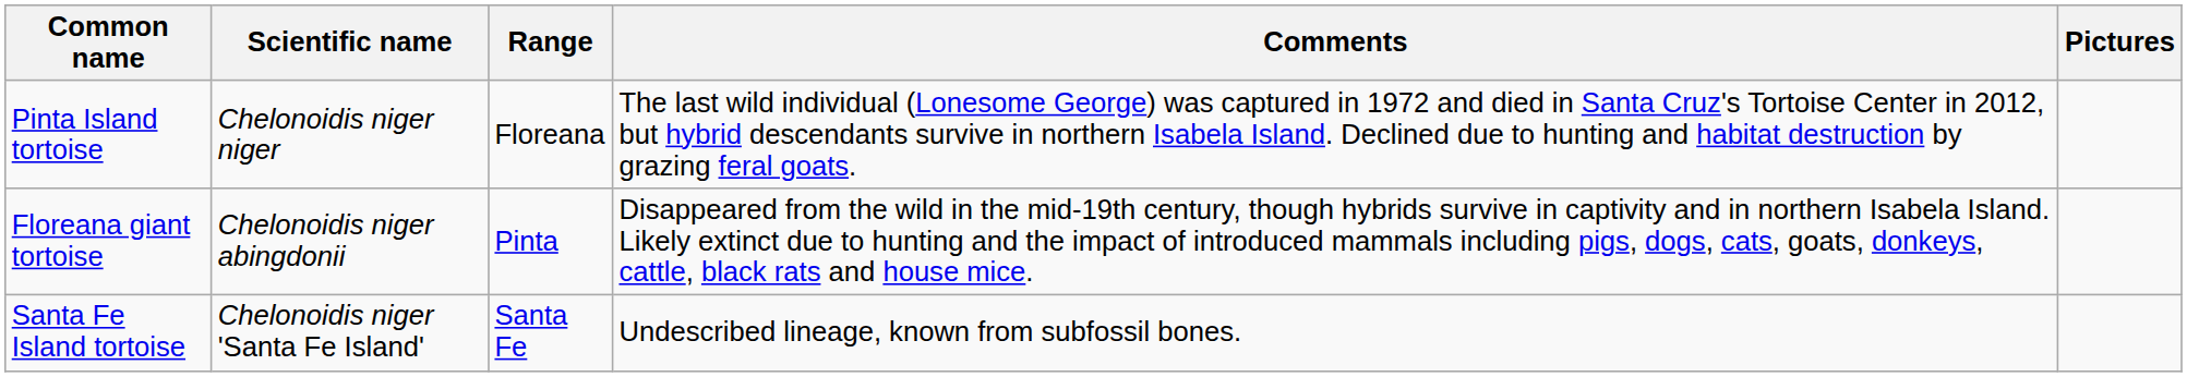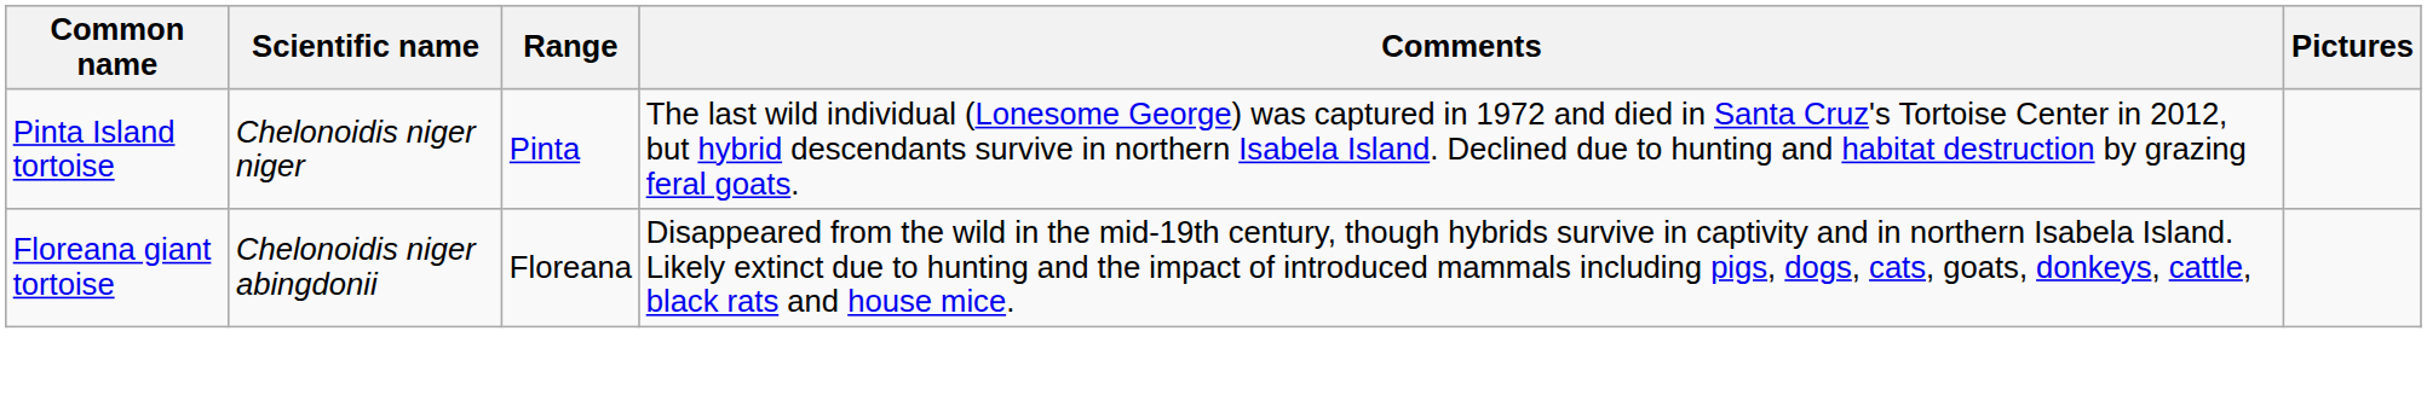 <table class="wikitable sortable">
 <tr>
 <th>Common name</th>
 <th>Scientific name</th>
 <th>Range</th>
 <th class="unsortable">Comments</th>
 <th>Pictures</th>
 </tr>
 <tr>
 <td><a href='#'>Pinta Island tortoise</a></td>
 <td><em>Chelonoidis niger niger</em></td>
-<td>Floreana</td>
+<td><a href='#'>Pinta</a></td>
 <td>The last wild individual (<a href='#'>Lonesome George</a>) was captured in 1972 and died in <a href='#'>Santa Cruz</a>'s Tortoise Center in 2012, but <a href='#'>hybrid</a> descendants survive in northern <a href='#'>Isabela Island</a>. Declined due to hunting and <a href='#'>habitat destruction</a> by grazing <a href='#'>feral goats</a>.</td>
 <td></td>
 </tr>
 <tr>
 <td><a href='#'>Floreana giant tortoise</a></td>
 <td><em>Chelonoidis niger abingdonii</em></td>
-<td><a href='#'>Pinta</a></td>
+<td>Floreana</td>
 <td>Disappeared from the wild in the mid-19th century, though hybrids survive in captivity and in northern Isabela Island. Likely extinct due to hunting and the impact of introduced mammals including <a href='#'>pigs</a>, <a href='#'>dogs</a>, <a href='#'>cats</a>, goats, <a href='#'>donkeys</a>, <a href='#'>cattle</a>, <a href='#'>black rats</a> and <a href='#'>house mice</a>.</td>
 <td></td>
 </tr>
-<tr>
-<td><a href='#'>Santa Fe Island tortoise</a></td>
-<td><em>Chelonoidis niger</em> 'Santa Fe Island'</td>
-<td><a href='#'>Santa Fe</a></td>
-<td>Undescribed lineage, known from subfossil bones.</td>
-<td></td>
-</tr>
 </table>
